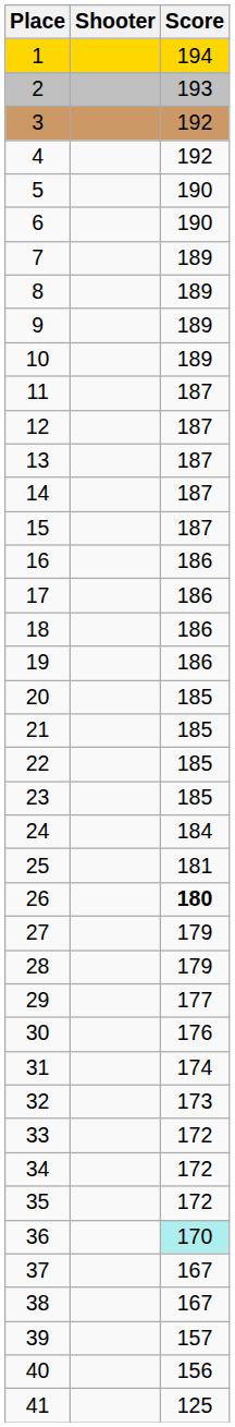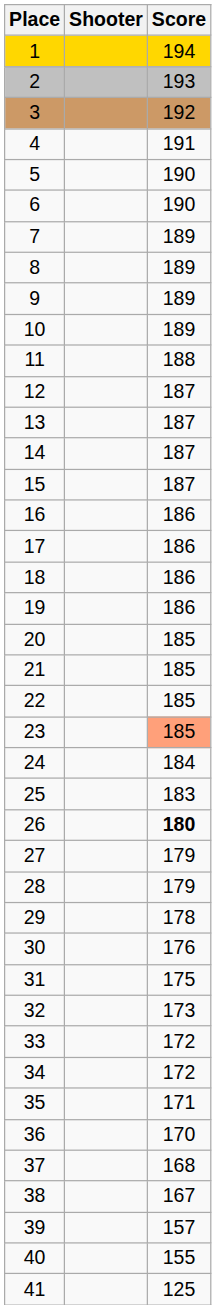 <table class=wikitable style="text-align:center">
 <tr>
 <th>Place</th>
 <th>Shooter</th>
 <th>Score</th>
 </tr>
 <tr bgcolor=gold>
 <td>1</td>
 <td align=left></td>
 <td>194</td>
 </tr>
 <tr bgcolor=silver>
 <td>2</td>
 <td align=left></td>
 <td>193</td>
 </tr>
 <tr bgcolor=cc9966>
 <td>3</td>
 <td align=left></td>
 <td>192</td>
 </tr>
 <tr>
 <td>4</td>
 <td align=left></td>
-<td>192</td>
+<td>191</td>
 </tr>
 <tr>
 <td>5</td>
 <td align=left></td>
 <td>190</td>
 </tr>
 <tr>
 <td>6</td>
 <td align=left></td>
 <td>190</td>
 </tr>
 <tr>
 <td>7</td>
 <td align=left></td>
 <td>189</td>
 </tr>
 <tr>
 <td>8</td>
 <td align=left></td>
 <td>189</td>
 </tr>
 <tr>
 <td>9</td>
 <td align=left></td>
 <td>189</td>
 </tr>
 <tr>
 <td>10</td>
 <td align=left></td>
 <td>189</td>
 </tr>
 <tr>
 <td>11</td>
 <td align=left></td>
-<td>187</td>
+<td>188</td>
 </tr>
 <tr>
 <td>12</td>
 <td align=left></td>
 <td>187</td>
 </tr>
 <tr>
 <td>13</td>
 <td align=left></td>
 <td>187</td>
 </tr>
 <tr>
 <td>14</td>
 <td align=left></td>
 <td>187</td>
 </tr>
 <tr>
 <td>15</td>
 <td align=left></td>
 <td>187</td>
 </tr>
 <tr>
 <td>16</td>
 <td align=left></td>
 <td>186</td>
 </tr>
 <tr>
 <td>17</td>
 <td align=left></td>
 <td>186</td>
 </tr>
 <tr>
 <td>18</td>
 <td align=left></td>
 <td>186</td>
 </tr>
 <tr>
 <td>19</td>
 <td align=left></td>
 <td>186</td>
 </tr>
 <tr>
 <td>20</td>
 <td align=left></td>
 <td>185</td>
 </tr>
 <tr>
 <td>21</td>
 <td align=left></td>
 <td>185</td>
 </tr>
 <tr>
 <td>22</td>
 <td align=left></td>
 <td>185</td>
 </tr>
 <tr>
 <td>23</td>
 <td align=left></td>
-<td>185</td>
+<td style="background: lightsalmon;">185</td>
 </tr>
 <tr>
 <td>24</td>
 <td align=left></td>
 <td>184</td>
 </tr>
 <tr>
 <td>25</td>
 <td align=left></td>
-<td>181</td>
+<td>183</td>
 </tr>
 <tr>
 <td>26</td>
 <td align=left></td>
 <td><strong>180</strong></td>
 </tr>
 <tr>
 <td>27</td>
 <td align=left></td>
 <td>179</td>
 </tr>
 <tr>
 <td>28</td>
 <td align=left></td>
 <td>179</td>
 </tr>
 <tr>
 <td>29</td>
 <td align=left></td>
-<td>177</td>
+<td>178</td>
 </tr>
 <tr>
 <td>30</td>
 <td align=left></td>
 <td>176</td>
 </tr>
 <tr>
 <td>31</td>
 <td align=left></td>
-<td>174</td>
+<td>175</td>
 </tr>
 <tr>
 <td>32</td>
 <td align=left></td>
 <td>173</td>
 </tr>
 <tr>
 <td>33</td>
 <td align=left></td>
 <td>172</td>
 </tr>
 <tr>
 <td>34</td>
 <td align=left></td>
 <td>172</td>
 </tr>
 <tr>
 <td>35</td>
 <td align=left></td>
-<td>172</td>
+<td>171</td>
 </tr>
 <tr>
 <td>36</td>
 <td align=left></td>
-<td style="background: paleturquoise;">170</td>
+<td>170</td>
 </tr>
 <tr>
 <td>37</td>
 <td align=left></td>
-<td>167</td>
+<td>168</td>
 </tr>
 <tr>
 <td>38</td>
 <td align=left></td>
 <td>167</td>
 </tr>
 <tr>
 <td>39</td>
 <td align=left></td>
 <td>157</td>
 </tr>
 <tr>
 <td>40</td>
 <td align=left></td>
-<td>156</td>
+<td>155</td>
 </tr>
 <tr>
 <td>41</td>
 <td align=left></td>
 <td>125</td>
 </tr>
 </table>
